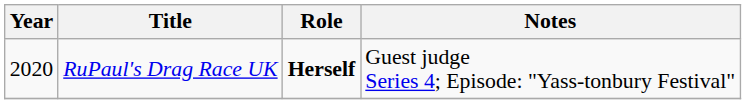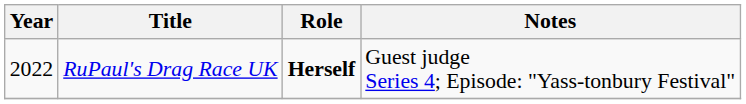 <table class="wikitable sortable">
 <tr>
 <th>Year</th>
 <th>Title</th>
 <th class="unsortable">Role</th>
 <th class="unsortable">Notes</th>
 </tr>
 <tr>
-<td>2020</td>
+<td>2022</td>
 <td><em><a href='#'>RuPaul's Drag Race UK</a></em></td>
 <td><strong>Herself</strong></td>
 <td>Guest judge<br> <a href='#'>Series 4</a>; Episode: "Yass-tonbury Festival"</td>
 </tr>
 <tr>
 </tr>
 </table>
